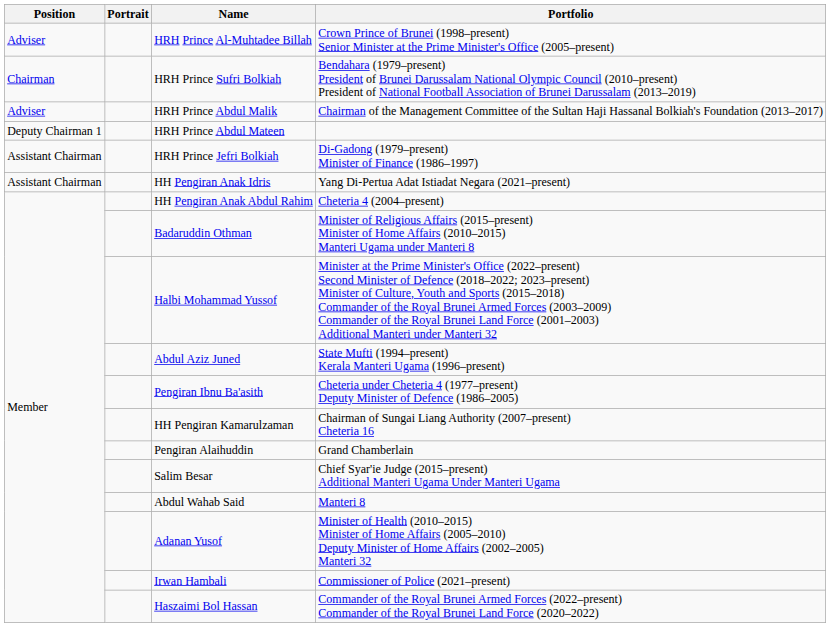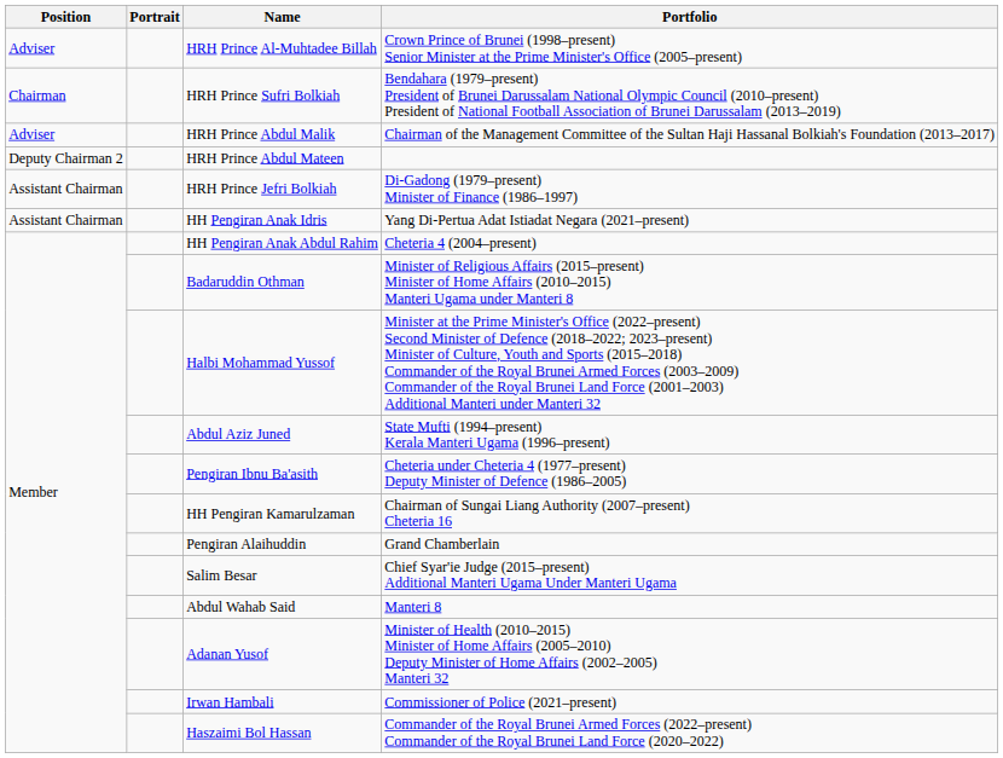 <table class="wikitable">
 <tr>
 <th>Position</th>
 <th>Portrait</th>
 <th>Name</th>
 <th>Portfolio</th>
 </tr>
 <tr>
 <td><a href='#'>Adviser</a></td>
 <td></td>
 <td><a href='#'>HRH</a> <a href='#'>Prince</a> <a href='#'>Al-Muhtadee Billah</a></td>
 <td><a href='#'>Crown Prince of Brunei</a> (1998–present)<br><a href='#'>Senior Minister at the Prime Minister's Office</a> (2005–present)</td>
 </tr>
 <tr>
 <td><a href='#'>Chairman</a></td>
 <td></td>
 <td>HRH Prince <a href='#'>Sufri Bolkiah</a></td>
 <td><a href='#'>Bendahara</a> (1979–present)<br><a href='#'>President</a> of <a href='#'>Brunei Darussalam National Olympic Council</a> (2010–present)<br>President of <a href='#'>National Football Association of Brunei Darussalam</a> (2013–2019)</td>
 </tr>
 <tr>
 <td><a href='#'>Adviser</a></td>
 <td></td>
 <td>HRH Prince <a href='#'>Abdul Malik</a></td>
 <td><a href='#'>Chairman</a> of the Management Committee of the Sultan Haji Hassanal Bolkiah's Foundation (2013–2017)</td>
 </tr>
 <tr>
-<td>Deputy Chairman 1</td>
+<td>Deputy Chairman 2</td>
 <td></td>
 <td>HRH Prince <a href='#'>Abdul Mateen</a></td>
 <td></td>
 </tr>
 <tr>
 <td>Assistant Chairman</td>
 <td></td>
 <td>HRH Prince <a href='#'>Jefri Bolkiah</a></td>
 <td><a href='#'>Di-Gadong</a> (1979–present)<br><a href='#'>Minister of Finance</a> (1986–1997)</td>
 </tr>
 <tr>
 <td>Assistant Chairman</td>
 <td></td>
 <td>HH <a href='#'>Pengiran Anak Idris</a></td>
 <td>Yang Di-Pertua Adat Istiadat Negara (2021–present)</td>
 </tr>
 <tr>
 <td rowspan="12">Member</td>
 <td></td>
 <td>HH <a href='#'>Pengiran Anak Abdul Rahim</a></td>
 <td><a href='#'>Cheteria 4</a> (2004–present)</td>
 </tr>
 <tr>
 <td></td>
 <td><a href='#'>Badaruddin Othman</a></td>
 <td><a href='#'>Minister of Religious Affairs</a> (2015–present)<br><a href='#'>Minister of Home Affairs</a> (2010–2015)<br><a href='#'>Manteri Ugama under Manteri 8</a></td>
 </tr>
 <tr>
 <td></td>
 <td><a href='#'>Halbi Mohammad Yussof</a></td>
 <td><a href='#'>Minister at the Prime Minister's Office</a> (2022–present)<br><a href='#'>Second Minister of Defence</a> (2018–2022; 2023–present)<br><a href='#'>Minister of Culture, Youth and Sports</a> (2015–2018)<br><a href='#'>Commander of the Royal Brunei Armed Forces</a> (2003–2009)<br><a href='#'>Commander of the Royal Brunei Land Force</a> (2001–2003)<br><a href='#'>Additional Manteri under Manteri 32</a></td>
 </tr>
 <tr>
 <td></td>
 <td><a href='#'>Abdul Aziz Juned</a></td>
 <td><a href='#'>State Mufti</a> (1994–present)<br><a href='#'>Kerala Manteri Ugama</a> (1996–present)</td>
 </tr>
 <tr>
 <td></td>
 <td><a href='#'>Pengiran Ibnu Ba'asith</a></td>
 <td><a href='#'>Cheteria under Cheteria 4</a> (1977–present)<br><a href='#'>Deputy Minister of Defence</a> (1986–2005)</td>
 </tr>
 <tr>
 <td></td>
 <td>HH Pengiran Kamarulzaman</td>
 <td>Chairman of Sungai Liang Authority (2007–present)<br><a href='#'>Cheteria 16</a></td>
 </tr>
 <tr>
 <td></td>
 <td>Pengiran Alaihuddin</td>
 <td>Grand Chamberlain</td>
 </tr>
 <tr>
 <td></td>
 <td>Salim Besar</td>
 <td>Chief Syar'ie Judge (2015–present)<br><a href='#'>Additional Manteri Ugama Under Manteri Ugama</a></td>
 </tr>
 <tr>
 <td></td>
 <td>Abdul Wahab Said</td>
 <td><a href='#'>Manteri 8</a></td>
 </tr>
 <tr>
 <td></td>
 <td><a href='#'>Adanan Yusof</a></td>
 <td><a href='#'>Minister of Health</a> (2010–2015)<br><a href='#'>Minister of Home Affairs</a> (2005–2010)<br><a href='#'>Deputy Minister of Home Affairs</a> (2002–2005)<br><a href='#'>Manteri 32</a></td>
 </tr>
 <tr>
 <td></td>
 <td><a href='#'>Irwan Hambali</a></td>
 <td><a href='#'>Commissioner of Police</a> (2021–present)</td>
 </tr>
 <tr>
 <td></td>
 <td><a href='#'>Haszaimi Bol Hassan</a></td>
 <td><a href='#'>Commander of the Royal Brunei Armed Forces</a> (2022–present)<br><a href='#'>Commander of the Royal Brunei Land Force</a> (2020–2022)</td>
 </tr>
 </table>
